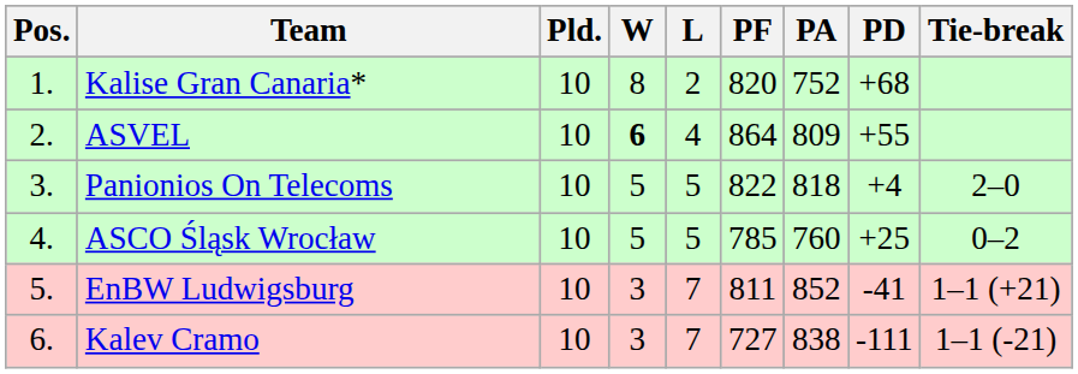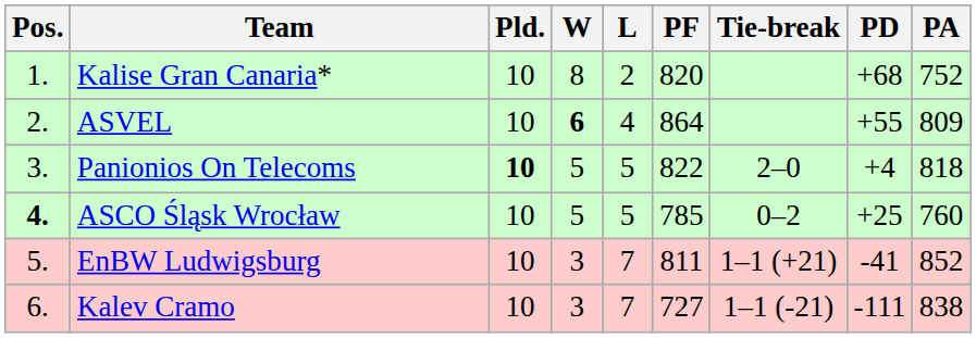 <table class="wikitable" style="text-align:center">
 <tr>
 <th width=15>Pos.</th>
 <th width=220>Team</th>
 <th width=20>Pld.</th>
 <th width=20>W</th>
 <th width=20>L</th>
 <th width=20>PF</th>
+<th>Tie-break</th>
+<th width=20>PD</th>
 <th width=20>PA</th>
-<th width=20>PD</th>
-<th>Tie-break</th>
 </tr>
 <tr style="background: #ccffcc;">
 <td>1.</td>
 <td align=left> <a href='#'>Kalise Gran Canaria</a>*</td>
 <td>10</td>
 <td>8</td>
 <td>2</td>
 <td>820</td>
+<td></td>
+<td>+68</td>
 <td>752</td>
-<td>+68</td>
-<td></td>
 </tr>
 <tr style="background: #ccffcc;">
 <td>2.</td>
 <td align=left> <a href='#'>ASVEL</a></td>
 <td>10</td>
 <td><strong>6</strong></td>
 <td>4</td>
 <td>864</td>
+<td></td>
+<td>+55</td>
 <td>809</td>
-<td>+55</td>
-<td></td>
 </tr>
 <tr style="background: #ccffcc;">
 <td>3.</td>
 <td align=left> <a href='#'>Panionios On Telecoms</a></td>
-<td>10</td>
+<td><strong>10</strong></td>
 <td>5</td>
 <td>5</td>
 <td>822</td>
+<td>2–0</td>
+<td>+4</td>
 <td>818</td>
-<td>+4</td>
-<td>2–0</td>
 </tr>
 <tr style="background: #ccffcc;">
-<td>4.</td>
+<td><strong>4.</strong></td>
 <td align=left> <a href='#'>ASCO Śląsk Wrocław</a></td>
 <td>10</td>
 <td>5</td>
 <td>5</td>
 <td>785</td>
+<td>0–2</td>
+<td>+25</td>
 <td>760</td>
-<td>+25</td>
-<td>0–2</td>
 </tr>
 <tr style="background: #ffcccc;">
 <td>5.</td>
 <td align=left> <a href='#'>EnBW Ludwigsburg</a></td>
 <td>10</td>
 <td>3</td>
 <td>7</td>
 <td>811</td>
+<td>1–1 (+21)</td>
+<td>-41</td>
 <td>852</td>
-<td>-41</td>
-<td>1–1 (+21)</td>
 </tr>
 <tr style="background: #ffcccc;">
 <td>6.</td>
 <td align=left> <a href='#'>Kalev Cramo</a></td>
 <td>10</td>
 <td>3</td>
 <td>7</td>
 <td>727</td>
+<td>1–1 (-21)</td>
+<td>-111</td>
 <td>838</td>
-<td>-111</td>
-<td>1–1 (-21)</td>
 </tr>
 </table>
